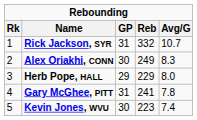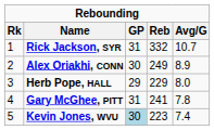 <table class="wikitable" style="white-space:nowrap; font-size:90%;">
 <tr>
 <td colspan=5 style="text-align:center"><strong>Rebounding</strong></td>
 </tr>
 <tr>
 <th>Rk</th>
 <th>Name</th>
 <th>GP</th>
 <th>Reb</th>
 <th>Avg/G</th>
 </tr>
 <tr>
 <td>1</td>
 <td><strong><a href='#'>Rick Jackson</a>, <small>SYR</small></strong></td>
 <td>31</td>
 <td>332</td>
 <td>10.7</td>
 </tr>
 <tr>
 <td>2</td>
 <td><strong><a href='#'>Alex Oriakhi</a>, <small>CONN</small></strong></td>
 <td>30</td>
 <td>249</td>
-<td>8.3</td>
+<td>8.9</td>
 </tr>
 <tr>
 <td>3</td>
 <td><strong>Herb Pope, <small>HALL</small></strong></td>
 <td>29</td>
 <td>229</td>
 <td>8.0</td>
 </tr>
 <tr>
 <td>4</td>
 <td><strong><a href='#'>Gary McGhee</a>, <small>PITT</small></strong></td>
 <td>31</td>
 <td>241</td>
 <td>7.8</td>
 </tr>
 <tr>
 <td>5</td>
 <td><strong><a href='#'>Kevin Jones</a>, <small>WVU</small></strong></td>
-<td>30</td>
+<td style="background: lightblue;">30</td>
 <td>223</td>
 <td>7.4</td>
 </tr>
 </table>
